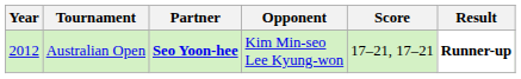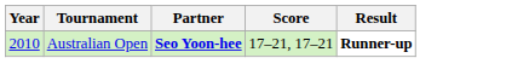 <table class="sortable wikitable" style="font-size: 90%;">
 <tr>
 <th>Year</th>
 <th>Tournament</th>
 <th>Partner</th>
-<th>Opponent</th>
 <th>Score</th>
 <th>Result</th>
 </tr>
 <tr style="background:#D4F1C5">
-<td align="center"><a href='#'>2012</a></td>
+<td align="center"><a href='#'>2010</a></td>
 <td align="left"><a href='#'>Australian Open</a></td>
 <td align="left"><strong> <a href='#'>Seo Yoon-hee</a></strong></td>
-<td align="left"> <a href='#'>Kim Min-seo</a> <br>  <a href='#'>Lee Kyung-won</a></td>
 <td align="left">17–21, 17–21</td>
 <td style="text-align:left; background:white"> <strong>Runner-up</strong></td>
 </tr>
 </table>
